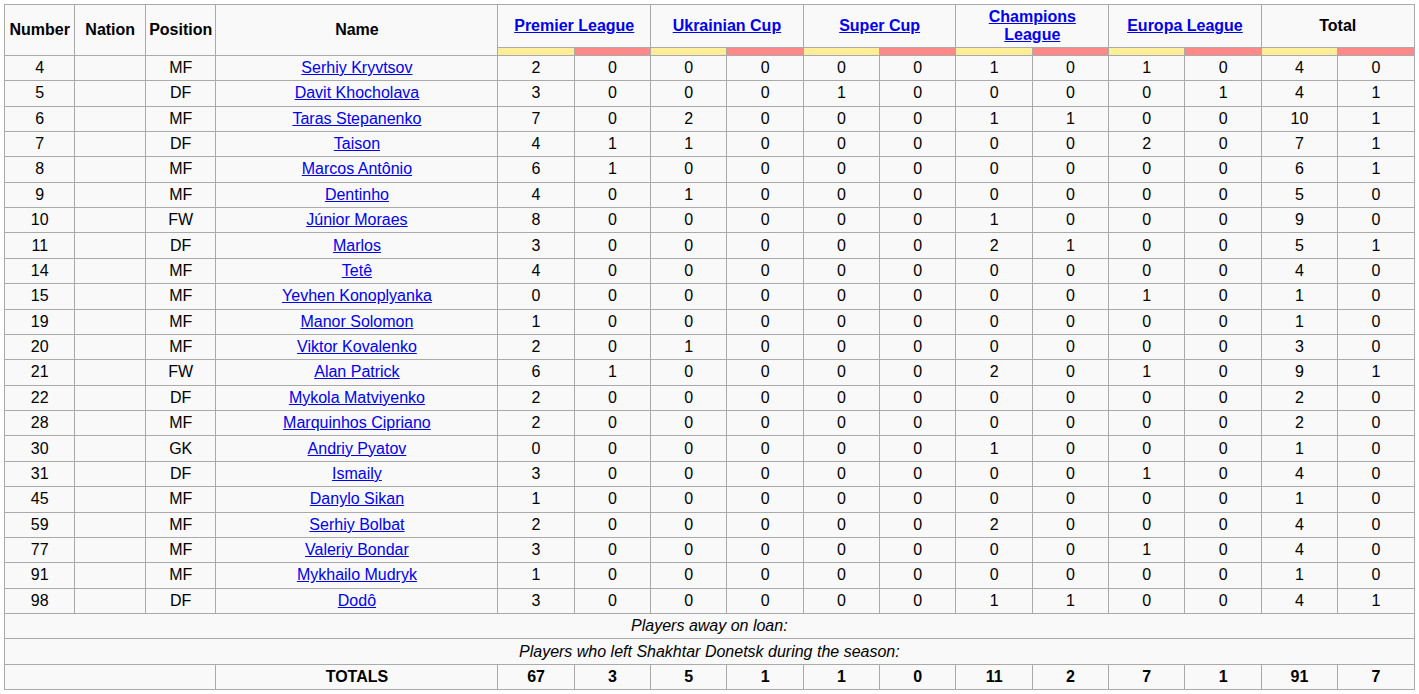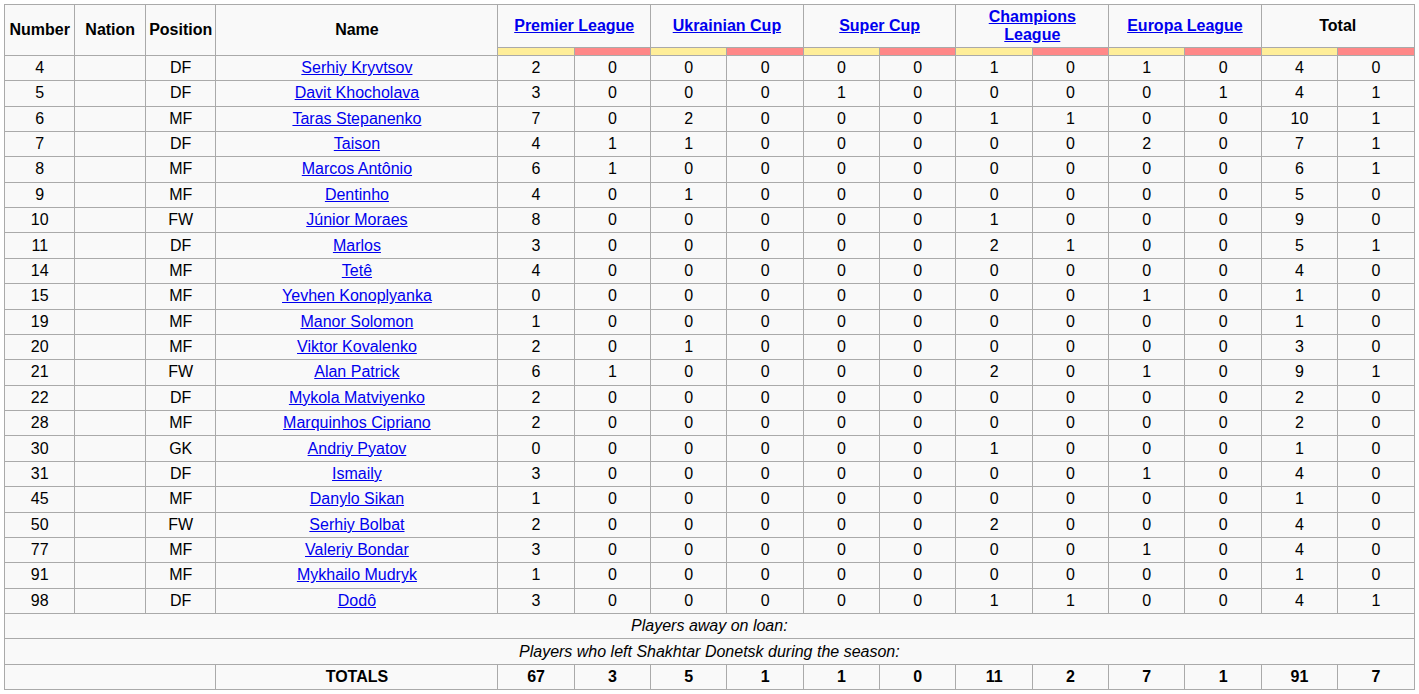 <table class="wikitable" style="font-size: 100%; text-align: center;">
 <tr>
 <td rowspan="2" width="5%" align="center"><strong>Number</strong></td>
 <td rowspan="2" width="5%" align="center"><strong>Nation</strong></td>
 <td rowspan="2" width="5%" align="center"><strong>Position</strong></td>
 <td rowspan="2" width="20%" align="center"><strong>Name</strong></td>
 <td colspan="2" align="center"><strong><a href='#'>Premier League</a></strong></td>
 <td colspan="2" align="center"><strong><a href='#'>Ukrainian Cup</a></strong></td>
 <td colspan="2" align="center"><strong><a href='#'>Super Cup</a></strong></td>
 <td colspan="2" align="center"><strong><a href='#'>Champions League</a></strong></td>
 <td colspan="2" align="center"><strong><a href='#'>Europa League</a></strong></td>
 <td colspan="2" align="center"><strong>Total</strong></td>
 </tr>
 <tr>
 <th width=60 style="background: #FFEE99"></th>
 <th width=60 style="background: #FF8888"></th>
 <th width=60 style="background: #FFEE99"></th>
 <th width=60 style="background: #FF8888"></th>
 <th width=60 style="background: #FFEE99"></th>
 <th width=60 style="background: #FF8888"></th>
 <th width=60 style="background: #FFEE99"></th>
 <th width=60 style="background: #FF8888"></th>
 <th width=60 style="background: #FFEE99"></th>
 <th width=60 style="background: #FF8888"></th>
 <th width=60 style="background: #FFEE99"></th>
 <th width=60 style="background: #FF8888"></th>
 </tr>
 <tr>
 <td>4</td>
 <td></td>
-<td>MF</td>
+<td>DF</td>
 <td><a href='#'>Serhiy Kryvtsov</a></td>
 <td>2</td>
 <td>0</td>
 <td>0</td>
 <td>0</td>
 <td>0</td>
 <td>0</td>
 <td>1</td>
 <td>0</td>
 <td>1</td>
 <td>0</td>
 <td>4</td>
 <td>0</td>
 </tr>
 <tr>
 <td>5</td>
 <td></td>
 <td>DF</td>
 <td><a href='#'>Davit Khocholava</a></td>
 <td>3</td>
 <td>0</td>
 <td>0</td>
 <td>0</td>
 <td>1</td>
 <td>0</td>
 <td>0</td>
 <td>0</td>
 <td>0</td>
 <td>1</td>
 <td>4</td>
 <td>1</td>
 </tr>
 <tr>
 <td>6</td>
 <td></td>
 <td>MF</td>
 <td><a href='#'>Taras Stepanenko</a></td>
 <td>7</td>
 <td>0</td>
 <td>2</td>
 <td>0</td>
 <td>0</td>
 <td>0</td>
 <td>1</td>
 <td>1</td>
 <td>0</td>
 <td>0</td>
 <td>10</td>
 <td>1</td>
 </tr>
 <tr>
 <td>7</td>
 <td></td>
 <td>DF</td>
 <td><a href='#'>Taison</a></td>
 <td>4</td>
 <td>1</td>
 <td>1</td>
 <td>0</td>
 <td>0</td>
 <td>0</td>
 <td>0</td>
 <td>0</td>
 <td>2</td>
 <td>0</td>
 <td>7</td>
 <td>1</td>
 </tr>
 <tr>
 <td>8</td>
 <td></td>
 <td>MF</td>
 <td><a href='#'>Marcos Antônio</a></td>
 <td>6</td>
 <td>1</td>
 <td>0</td>
 <td>0</td>
 <td>0</td>
 <td>0</td>
 <td>0</td>
 <td>0</td>
 <td>0</td>
 <td>0</td>
 <td>6</td>
 <td>1</td>
 </tr>
 <tr>
 <td>9</td>
 <td></td>
 <td>MF</td>
 <td><a href='#'>Dentinho</a></td>
 <td>4</td>
 <td>0</td>
 <td>1</td>
 <td>0</td>
 <td>0</td>
 <td>0</td>
 <td>0</td>
 <td>0</td>
 <td>0</td>
 <td>0</td>
 <td>5</td>
 <td>0</td>
 </tr>
 <tr>
 <td>10</td>
 <td></td>
 <td>FW</td>
 <td><a href='#'>Júnior Moraes</a></td>
 <td>8</td>
 <td>0</td>
 <td>0</td>
 <td>0</td>
 <td>0</td>
 <td>0</td>
 <td>1</td>
 <td>0</td>
 <td>0</td>
 <td>0</td>
 <td>9</td>
 <td>0</td>
 </tr>
 <tr>
 <td>11</td>
 <td></td>
 <td>DF</td>
 <td><a href='#'>Marlos</a></td>
 <td>3</td>
 <td>0</td>
 <td>0</td>
 <td>0</td>
 <td>0</td>
 <td>0</td>
 <td>2</td>
 <td>1</td>
 <td>0</td>
 <td>0</td>
 <td>5</td>
 <td>1</td>
 </tr>
 <tr>
 <td>14</td>
 <td></td>
 <td>MF</td>
 <td><a href='#'>Tetê</a></td>
 <td>4</td>
 <td>0</td>
 <td>0</td>
 <td>0</td>
 <td>0</td>
 <td>0</td>
 <td>0</td>
 <td>0</td>
 <td>0</td>
 <td>0</td>
 <td>4</td>
 <td>0</td>
 </tr>
 <tr>
 <td>15</td>
 <td></td>
 <td>MF</td>
 <td><a href='#'>Yevhen Konoplyanka</a></td>
 <td>0</td>
 <td>0</td>
 <td>0</td>
 <td>0</td>
 <td>0</td>
 <td>0</td>
 <td>0</td>
 <td>0</td>
 <td>1</td>
 <td>0</td>
 <td>1</td>
 <td>0</td>
 </tr>
 <tr>
 <td>19</td>
 <td></td>
 <td>MF</td>
 <td><a href='#'>Manor Solomon</a></td>
 <td>1</td>
 <td>0</td>
 <td>0</td>
 <td>0</td>
 <td>0</td>
 <td>0</td>
 <td>0</td>
 <td>0</td>
 <td>0</td>
 <td>0</td>
 <td>1</td>
 <td>0</td>
 </tr>
 <tr>
 <td>20</td>
 <td></td>
 <td>MF</td>
 <td><a href='#'>Viktor Kovalenko</a></td>
 <td>2</td>
 <td>0</td>
 <td>1</td>
 <td>0</td>
 <td>0</td>
 <td>0</td>
 <td>0</td>
 <td>0</td>
 <td>0</td>
 <td>0</td>
 <td>3</td>
 <td>0</td>
 </tr>
 <tr>
 <td>21</td>
 <td></td>
 <td>FW</td>
 <td><a href='#'>Alan Patrick</a></td>
 <td>6</td>
 <td>1</td>
 <td>0</td>
 <td>0</td>
 <td>0</td>
 <td>0</td>
 <td>2</td>
 <td>0</td>
 <td>1</td>
 <td>0</td>
 <td>9</td>
 <td>1</td>
 </tr>
 <tr>
 <td>22</td>
 <td></td>
 <td>DF</td>
 <td><a href='#'>Mykola Matviyenko</a></td>
 <td>2</td>
 <td>0</td>
 <td>0</td>
 <td>0</td>
 <td>0</td>
 <td>0</td>
 <td>0</td>
 <td>0</td>
 <td>0</td>
 <td>0</td>
 <td>2</td>
 <td>0</td>
 </tr>
 <tr>
 <td>28</td>
 <td></td>
 <td>MF</td>
 <td><a href='#'>Marquinhos Cipriano</a></td>
 <td>2</td>
 <td>0</td>
 <td>0</td>
 <td>0</td>
 <td>0</td>
 <td>0</td>
 <td>0</td>
 <td>0</td>
 <td>0</td>
 <td>0</td>
 <td>2</td>
 <td>0</td>
 </tr>
 <tr>
 <td>30</td>
 <td></td>
 <td>GK</td>
 <td><a href='#'>Andriy Pyatov</a></td>
 <td>0</td>
 <td>0</td>
 <td>0</td>
 <td>0</td>
 <td>0</td>
 <td>0</td>
 <td>1</td>
 <td>0</td>
 <td>0</td>
 <td>0</td>
 <td>1</td>
 <td>0</td>
 </tr>
 <tr>
 <td>31</td>
 <td></td>
 <td>DF</td>
 <td><a href='#'>Ismaily</a></td>
 <td>3</td>
 <td>0</td>
 <td>0</td>
 <td>0</td>
 <td>0</td>
 <td>0</td>
 <td>0</td>
 <td>0</td>
 <td>1</td>
 <td>0</td>
 <td>4</td>
 <td>0</td>
 </tr>
 <tr>
 <td>45</td>
 <td></td>
 <td>MF</td>
 <td><a href='#'>Danylo Sikan</a></td>
 <td>1</td>
 <td>0</td>
 <td>0</td>
 <td>0</td>
 <td>0</td>
 <td>0</td>
 <td>0</td>
 <td>0</td>
 <td>0</td>
 <td>0</td>
 <td>1</td>
 <td>0</td>
 </tr>
 <tr>
-<td>59</td>
+<td>50</td>
 <td></td>
-<td>MF</td>
+<td>FW</td>
 <td><a href='#'>Serhiy Bolbat</a></td>
 <td>2</td>
 <td>0</td>
 <td>0</td>
 <td>0</td>
 <td>0</td>
 <td>0</td>
 <td>2</td>
 <td>0</td>
 <td>0</td>
 <td>0</td>
 <td>4</td>
 <td>0</td>
 </tr>
 <tr>
 <td>77</td>
 <td></td>
 <td>MF</td>
 <td><a href='#'>Valeriy Bondar</a></td>
 <td>3</td>
 <td>0</td>
 <td>0</td>
 <td>0</td>
 <td>0</td>
 <td>0</td>
 <td>0</td>
 <td>0</td>
 <td>1</td>
 <td>0</td>
 <td>4</td>
 <td>0</td>
 </tr>
 <tr>
 <td>91</td>
 <td></td>
 <td>MF</td>
 <td><a href='#'>Mykhailo Mudryk</a></td>
 <td>1</td>
 <td>0</td>
 <td>0</td>
 <td>0</td>
 <td>0</td>
 <td>0</td>
 <td>0</td>
 <td>0</td>
 <td>0</td>
 <td>0</td>
 <td>1</td>
 <td>0</td>
 </tr>
 <tr>
 <td>98</td>
 <td></td>
 <td>DF</td>
 <td><a href='#'>Dodô</a></td>
 <td>3</td>
 <td>0</td>
 <td>0</td>
 <td>0</td>
 <td>0</td>
 <td>0</td>
 <td>1</td>
 <td>1</td>
 <td>0</td>
 <td>0</td>
 <td>4</td>
 <td>1</td>
 </tr>
 <tr>
 <td colspan="16"><em>Players away on loan:</em></td>
 </tr>
 <tr>
 <td colspan="16"><em>Players who left Shakhtar Donetsk during the season:</em></td>
 </tr>
 <tr>
 <td colspan="3"></td>
 <td><strong>TOTALS</strong></td>
 <td><strong>67</strong></td>
 <td><strong>3</strong></td>
 <td><strong>5</strong></td>
 <td><strong>1</strong></td>
 <td><strong>1</strong></td>
 <td><strong>0</strong></td>
 <td><strong>11</strong></td>
 <td><strong>2</strong></td>
 <td><strong>7</strong></td>
 <td><strong>1</strong></td>
 <td><strong>91</strong></td>
 <td><strong>7</strong></td>
 </tr>
 </table>
